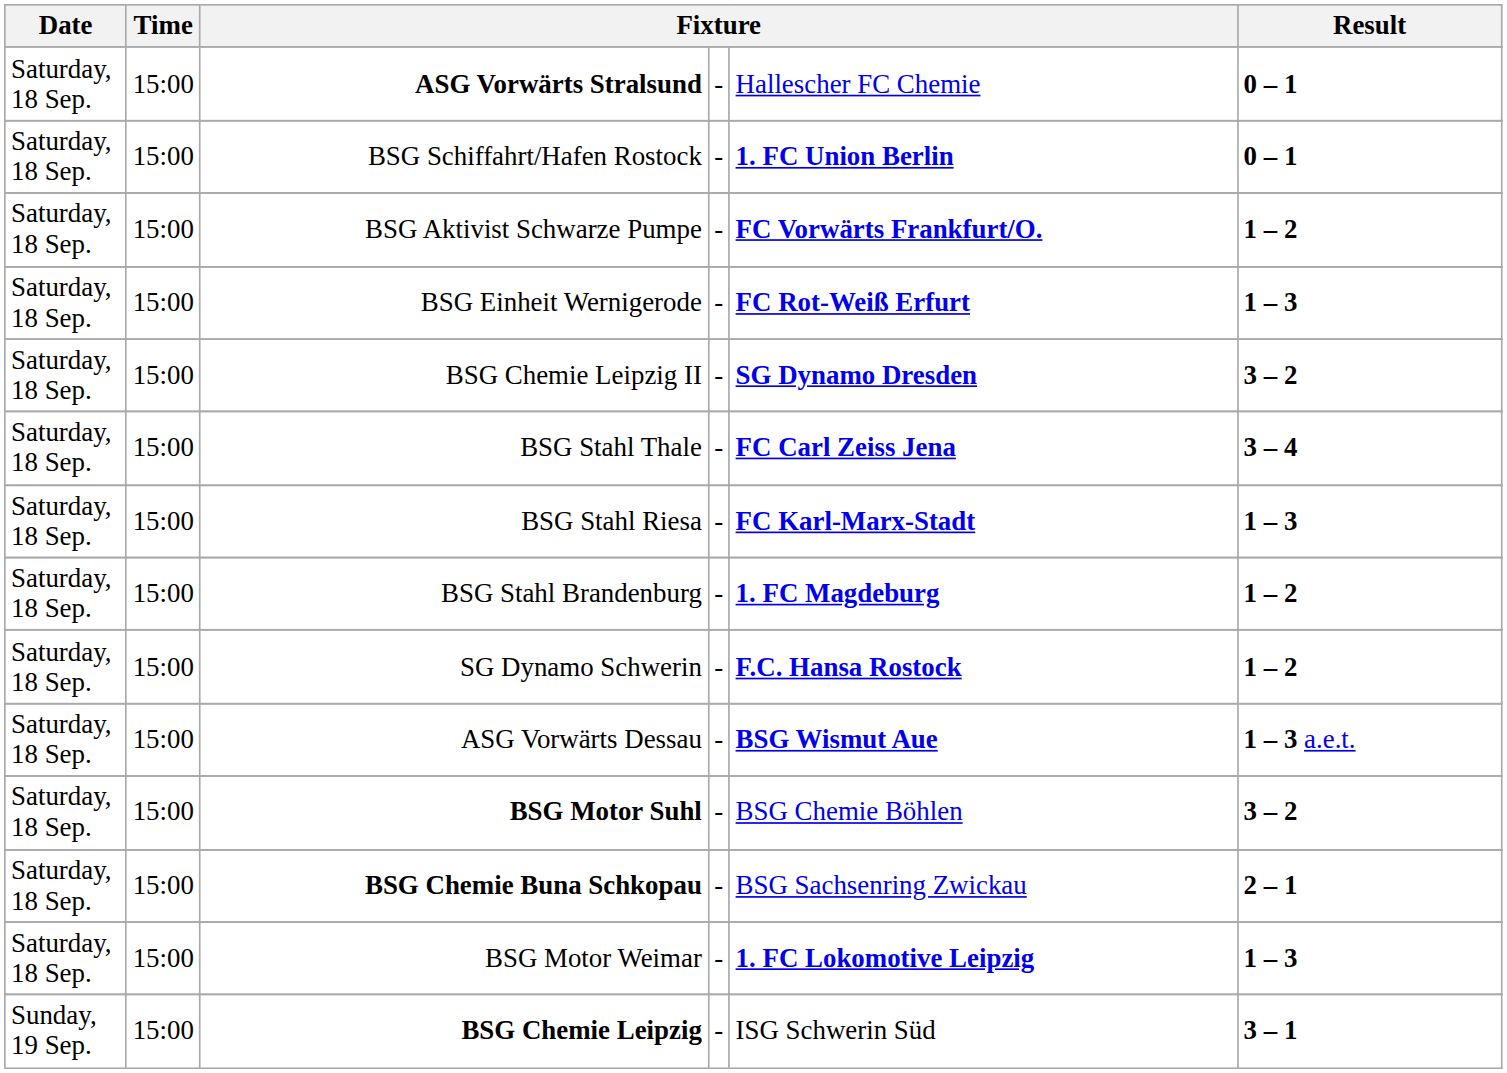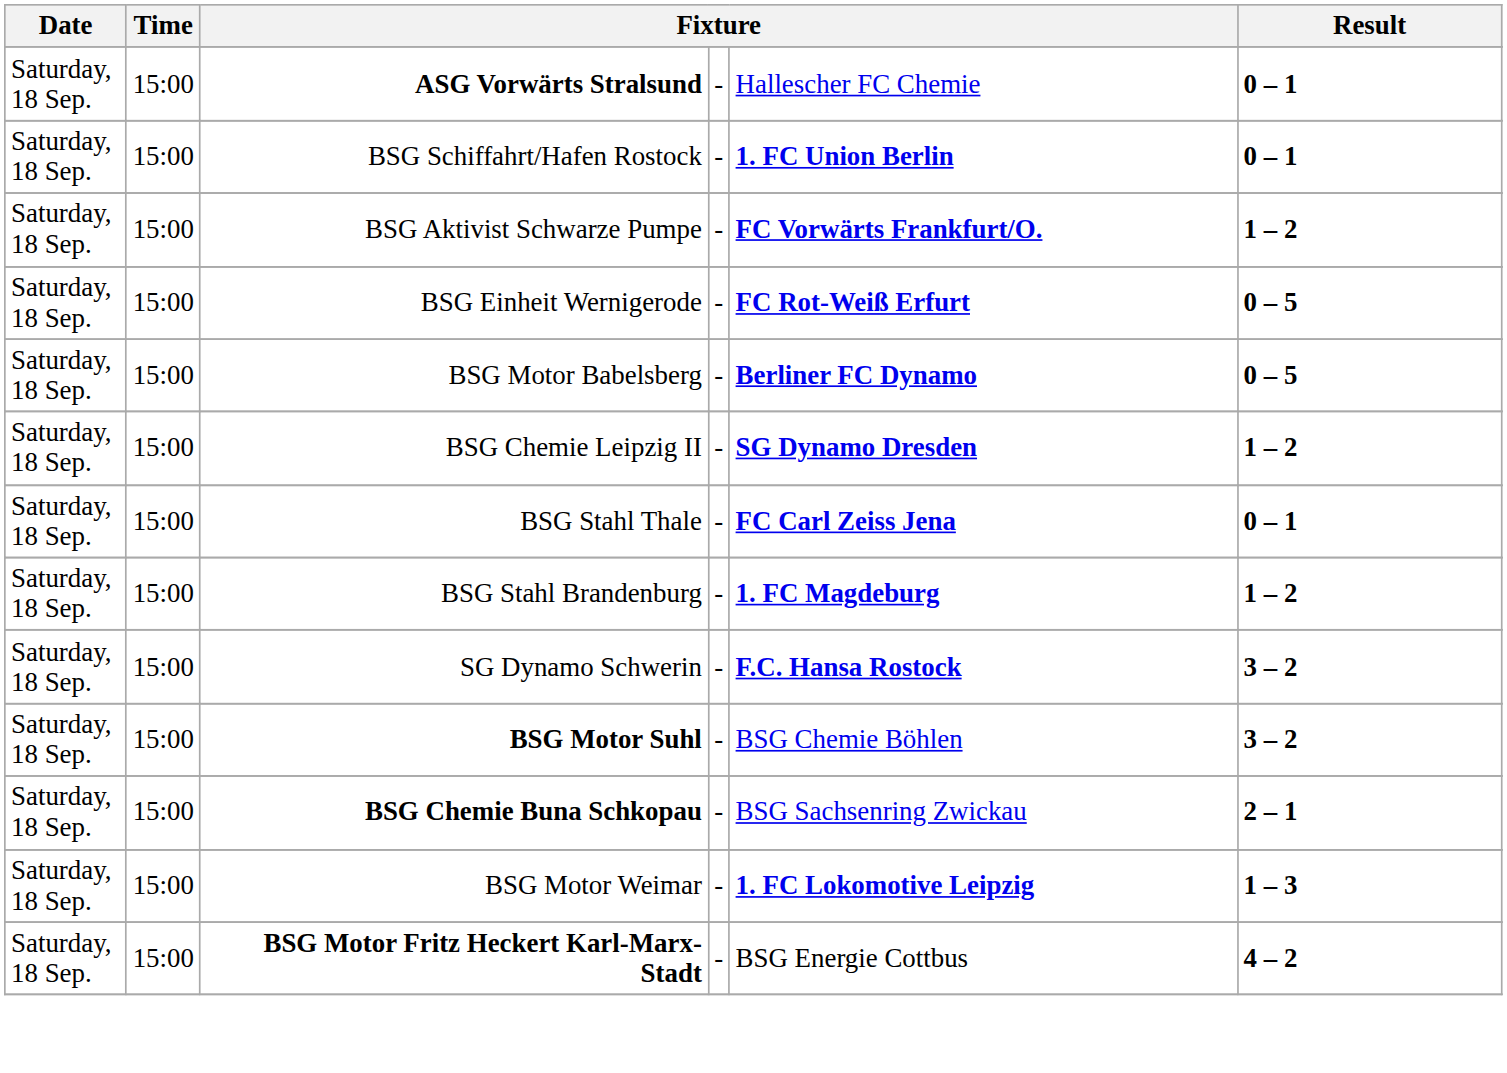 <table class="wikitable">
 <tr ---->
 <th style="width:65px;">Date</th>
 <th style="width:25px;">Time</th>
 <th colspan=3>Fixture</th>
 <th style="width:150px;">Result</th>
 </tr>
 <tr ---->
 </tr>
 <tr bgcolor="#FFFFFF">
 <td>Saturday, 18 Sep.</td>
 <td>15:00</td>
 <td style="width:295px;" align="right"><strong>ASG Vorwärts Stralsund</strong></td>
 <td>-</td>
 <td style="width:295px;"><a href='#'>Hallescher FC Chemie</a></td>
 <td><strong>0 – 1</strong></td>
 </tr>
 <tr ---->
 </tr>
 <tr bgcolor="#FFFFFF">
 <td>Saturday, 18 Sep.</td>
 <td>15:00</td>
 <td align="right">BSG Schiffahrt/Hafen Rostock</td>
 <td>-</td>
 <td><strong><a href='#'>1. FC Union Berlin</a></strong></td>
 <td><strong>0 – 1</strong></td>
 </tr>
 <tr ---->
 </tr>
 <tr bgcolor="#FFFFFF">
 <td>Saturday, 18 Sep.</td>
 <td>15:00</td>
 <td align="right">BSG Aktivist Schwarze Pumpe</td>
 <td>-</td>
 <td><strong><a href='#'>FC Vorwärts Frankfurt/O.</a></strong></td>
 <td><strong>1 – 2</strong></td>
 </tr>
 <tr ---->
 </tr>
 <tr bgcolor="#FFFFFF">
 <td>Saturday, 18 Sep.</td>
 <td>15:00</td>
 <td align="right">BSG Einheit Wernigerode</td>
 <td>-</td>
 <td><strong><a href='#'>FC Rot-Weiß Erfurt</a></strong></td>
-<td><strong>1 – 3</strong></td>
+<td><strong>0 – 5</strong></td>
 </tr>
 <tr ---->
+</tr>
+<tr bgcolor="#FFFFFF">
+<td>Saturday, 18 Sep.</td>
+<td>15:00</td>
+<td align="right">BSG Motor Babelsberg</td>
+<td>-</td>
+<td><strong><a href='#'>Berliner FC Dynamo</a></strong></td>
+<td><strong>0 – 5</strong></td>
 </tr>
 <tr ---->
 </tr>
 <tr bgcolor="#FFFFFF">
 <td>Saturday, 18 Sep.</td>
 <td>15:00</td>
 <td align="right">BSG Chemie Leipzig II</td>
 <td>-</td>
 <td><strong><a href='#'>SG Dynamo Dresden</a></strong></td>
-<td><strong>3 – 2</strong></td>
+<td><strong>1 – 2</strong></td>
 </tr>
 <tr ---->
 </tr>
 <tr bgcolor="#FFFFFF">
 <td>Saturday, 18 Sep.</td>
 <td>15:00</td>
 <td align="right">BSG Stahl Thale</td>
 <td>-</td>
 <td><strong><a href='#'>FC Carl Zeiss Jena</a></strong></td>
-<td><strong>3 – 4</strong></td>
+<td><strong>0 – 1</strong></td>
 </tr>
 <tr ---->
-</tr>
-<tr bgcolor="#FFFFFF">
-<td>Saturday, 18 Sep.</td>
-<td>15:00</td>
-<td align="right">BSG Stahl Riesa</td>
-<td>-</td>
-<td><strong><a href='#'>FC Karl-Marx-Stadt</a></strong></td>
-<td><strong>1 – 3</strong></td>
 </tr>
 <tr ---->
 </tr>
 <tr bgcolor="#FFFFFF">
 <td>Saturday, 18 Sep.</td>
 <td>15:00</td>
 <td align="right">BSG Stahl Brandenburg</td>
 <td>-</td>
 <td><strong><a href='#'>1. FC Magdeburg</a></strong></td>
 <td><strong>1 – 2</strong></td>
 </tr>
 <tr ---->
 </tr>
 <tr bgcolor="#FFFFFF">
 <td>Saturday, 18 Sep.</td>
 <td>15:00</td>
 <td align="right">SG Dynamo Schwerin</td>
 <td>-</td>
 <td><strong><a href='#'>F.C. Hansa Rostock</a></strong></td>
-<td><strong>1 – 2</strong></td>
+<td><strong>3 – 2</strong></td>
 </tr>
 <tr ---->
-</tr>
-<tr bgcolor="#FFFFFF">
-<td>Saturday, 18 Sep.</td>
-<td>15:00</td>
-<td align="right">ASG Vorwärts Dessau</td>
-<td>-</td>
-<td><strong><a href='#'>BSG Wismut Aue</a></strong></td>
-<td><strong>1 – 3</strong>  <a href='#'>a.e.t.</a></td>
 </tr>
 <tr ---->
 </tr>
 <tr bgcolor="#FFFFFF">
 <td>Saturday, 18 Sep.</td>
 <td>15:00</td>
 <td align="right"><strong>BSG Motor Suhl</strong></td>
 <td>-</td>
 <td><a href='#'>BSG Chemie Böhlen</a></td>
 <td><strong>3 – 2</strong></td>
 </tr>
 <tr ---->
 </tr>
 <tr bgcolor="#FFFFFF">
 <td>Saturday, 18 Sep.</td>
 <td>15:00</td>
 <td align="right"><strong>BSG Chemie Buna Schkopau</strong></td>
 <td>-</td>
 <td><a href='#'>BSG Sachsenring Zwickau</a></td>
 <td><strong>2 – 1</strong></td>
 </tr>
 <tr ---->
 </tr>
 <tr bgcolor="#FFFFFF">
 <td>Saturday, 18 Sep.</td>
 <td>15:00</td>
 <td align="right">BSG Motor Weimar</td>
 <td>-</td>
 <td><strong><a href='#'>1. FC Lokomotive Leipzig</a></strong></td>
 <td><strong>1 – 3</strong></td>
 </tr>
 <tr ---->
 </tr>
+<tr bgcolor="#FFFFFF">
+<td>Saturday, 18 Sep.</td>
+<td>15:00</td>
+<td align="right"><strong>BSG Motor Fritz Heckert Karl-Marx-Stadt</strong></td>
+<td>-</td>
+<td>BSG Energie Cottbus</td>
+<td><strong>4 – 2</strong></td>
+</tr>
 <tr ---->
 </tr>
-<tr bgcolor="#FFFFFF">
-<td>Sunday, 19 Sep.</td>
-<td>15:00</td>
-<td align="right"><strong>BSG Chemie Leipzig</strong></td>
-<td>-</td>
-<td>ISG Schwerin Süd</td>
-<td><strong>3 – 1</strong></td>
-</tr>
 </table>
